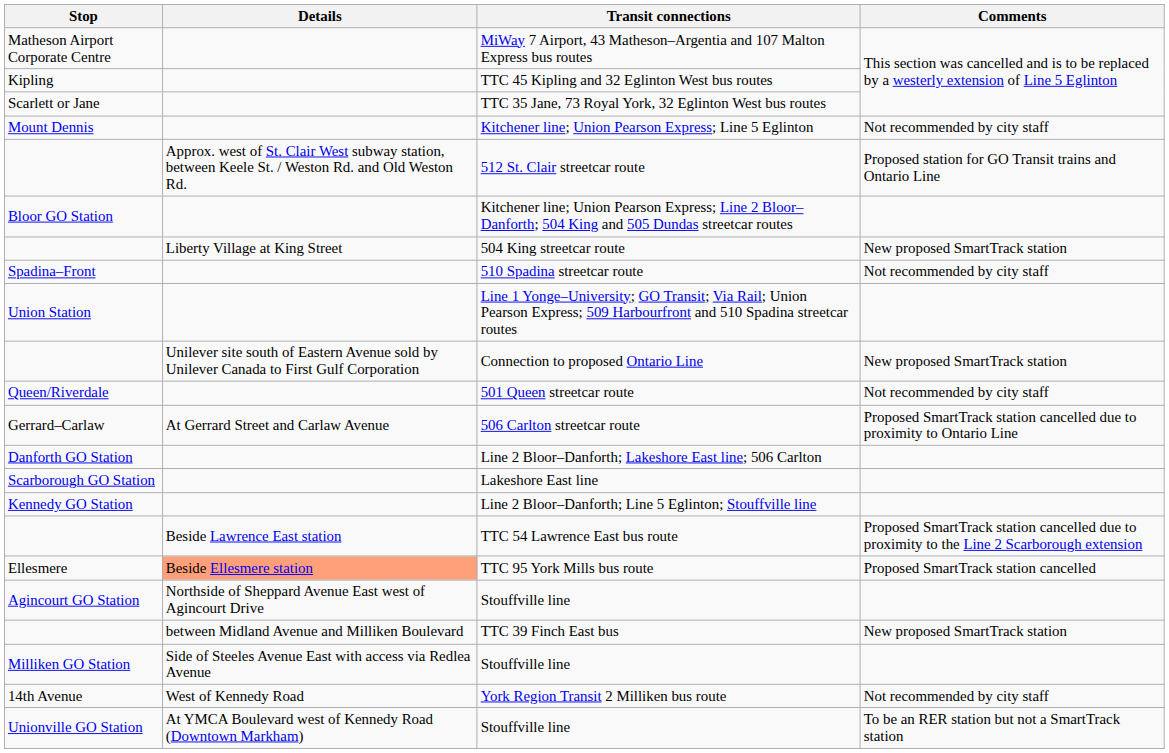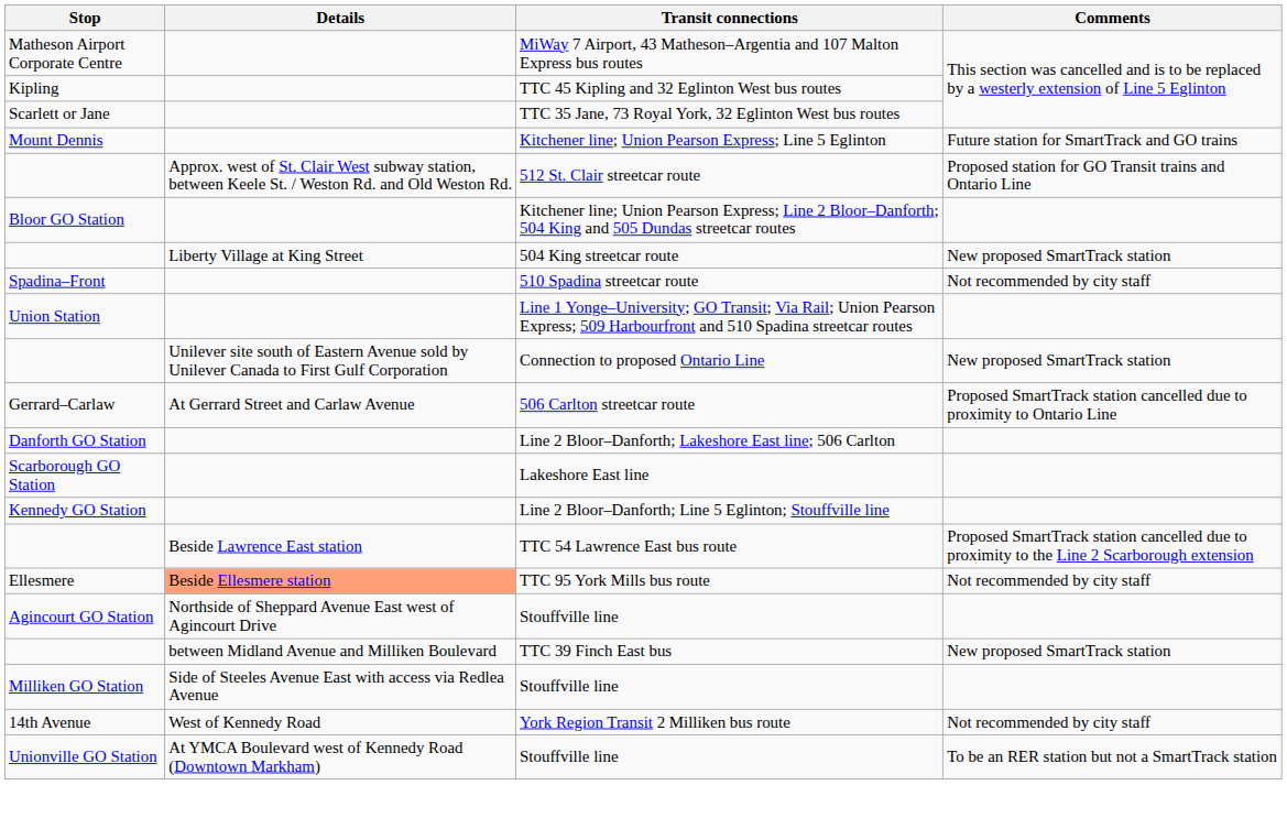 <table class="wikitable">
 <tr>
 <th>Stop</th>
 <th>Details</th>
 <th>Transit connections</th>
 <th>Comments</th>
 </tr>
 <tr>
 <td>Matheson Airport Corporate Centre</td>
 <td></td>
 <td><a href='#'>MiWay</a> 7 Airport, 43 Matheson–Argentia and 107 Malton Express bus routes</td>
 <td rowspan=3>This section was cancelled and is to be replaced by a <a href='#'>westerly extension</a> of <a href='#'>Line 5 Eglinton</a></td>
 </tr>
 <tr>
 <td>Kipling</td>
 <td></td>
 <td>TTC 45 Kipling and 32 Eglinton West bus routes</td>
 </tr>
 <tr>
 <td>Scarlett or Jane</td>
 <td></td>
 <td>TTC 35 Jane, 73 Royal York, 32 Eglinton West bus routes</td>
 </tr>
 <tr>
 <td><a href='#'>Mount Dennis</a></td>
 <td></td>
 <td><a href='#'>Kitchener line</a>; <a href='#'>Union Pearson Express</a>; Line 5 Eglinton</td>
-<td>Not recommended by city staff</td>
+<td>Future station for SmartTrack and GO trains</td>
 </tr>
 <tr>
 <td></td>
 <td>Approx.  west of <a href='#'>St. Clair West</a> subway station, between Keele St. / Weston Rd. and Old Weston Rd.</td>
 <td><a href='#'>512 St. Clair</a> streetcar route</td>
 <td>Proposed station for GO Transit trains and Ontario Line</td>
 </tr>
 <tr>
 <td><a href='#'>Bloor GO Station</a></td>
 <td></td>
 <td>Kitchener line; Union Pearson Express; <a href='#'>Line 2 Bloor–Danforth</a>; <a href='#'>504 King</a> and <a href='#'>505 Dundas</a> streetcar routes</td>
 <td></td>
 </tr>
 <tr>
 <td></td>
 <td>Liberty Village at King Street</td>
 <td>504 King streetcar route</td>
 <td>New proposed SmartTrack station</td>
 </tr>
 <tr>
 <td><a href='#'>Spadina–Front</a></td>
 <td></td>
 <td><a href='#'>510 Spadina</a> streetcar route</td>
 <td>Not recommended by city staff</td>
 </tr>
 <tr>
 <td><a href='#'>Union Station</a></td>
 <td></td>
 <td><a href='#'>Line 1 Yonge–University</a>; <a href='#'>GO Transit</a>; <a href='#'>Via Rail</a>; Union Pearson Express; <a href='#'>509 Harbourfront</a> and 510 Spadina streetcar routes</td>
 <td></td>
 </tr>
 <tr>
 <td></td>
 <td>Unilever site south of Eastern Avenue sold by Unilever Canada to First Gulf Corporation</td>
 <td>Connection to proposed <a href='#'>Ontario Line</a></td>
 <td>New proposed SmartTrack station</td>
 </tr>
 <tr>
-<td><a href='#'>Queen/Riverdale</a></td>
-<td></td>
-<td><a href='#'>501 Queen</a> streetcar route</td>
-<td>Not recommended by city staff</td>
-</tr>
-<tr>
 <td>Gerrard–Carlaw</td>
 <td>At Gerrard Street and Carlaw Avenue</td>
 <td><a href='#'>506 Carlton</a> streetcar route</td>
 <td>Proposed SmartTrack station cancelled due to proximity to Ontario Line</td>
 </tr>
 <tr>
 <td><a href='#'>Danforth GO Station</a></td>
 <td></td>
 <td>Line 2 Bloor–Danforth; <a href='#'>Lakeshore East line</a>; 506 Carlton</td>
 <td></td>
 </tr>
 <tr>
 <td><a href='#'>Scarborough GO Station</a></td>
 <td></td>
 <td>Lakeshore East line</td>
 <td></td>
 </tr>
 <tr>
 <td><a href='#'>Kennedy GO Station</a></td>
 <td></td>
 <td>Line 2 Bloor–Danforth; Line 5 Eglinton; <a href='#'>Stouffville line</a></td>
 <td></td>
 </tr>
 <tr>
 <td></td>
 <td>Beside <a href='#'>Lawrence East station</a></td>
 <td>TTC 54 Lawrence East bus route</td>
 <td>Proposed SmartTrack station cancelled due to proximity to the <a href='#'>Line 2 Scarborough extension</a></td>
 </tr>
 <tr>
 <td>Ellesmere</td>
 <td style="background: lightsalmon;">Beside <a href='#'>Ellesmere station</a></td>
 <td>TTC 95 York Mills bus route</td>
-<td>Proposed SmartTrack station cancelled</td>
+<td>Not recommended by city staff</td>
 </tr>
 <tr>
 <td><a href='#'>Agincourt GO Station</a></td>
 <td>Northside of Sheppard Avenue East west of Agincourt Drive</td>
 <td>Stouffville line</td>
 <td></td>
 </tr>
 <tr>
 <td></td>
 <td>between Midland Avenue and Milliken Boulevard</td>
 <td>TTC 39 Finch East bus</td>
 <td>New proposed SmartTrack station</td>
 </tr>
 <tr>
 <td><a href='#'>Milliken GO Station</a></td>
 <td>Side of Steeles Avenue East with access via Redlea Avenue</td>
 <td>Stouffville line</td>
 <td></td>
 </tr>
 <tr>
 <td>14th Avenue</td>
 <td>West of Kennedy Road</td>
 <td><a href='#'>York Region Transit</a> 2 Milliken bus route</td>
 <td>Not recommended by city staff</td>
 </tr>
 <tr>
 <td><a href='#'>Unionville GO Station</a></td>
 <td>At YMCA Boulevard west of Kennedy Road (<a href='#'>Downtown Markham</a>)</td>
 <td>Stouffville line</td>
 <td>To be an RER station but not a SmartTrack station</td>
 </tr>
 </table>
